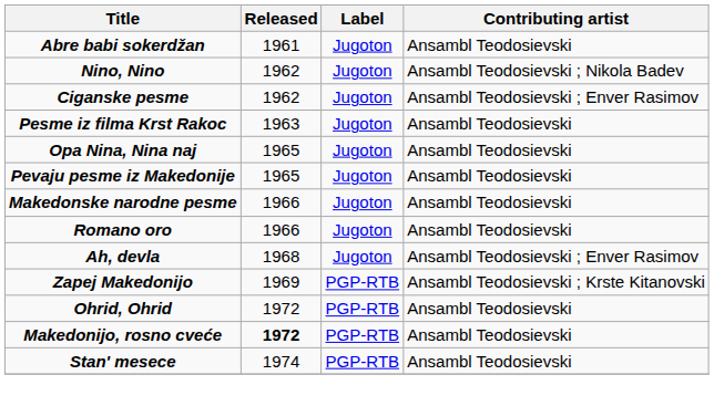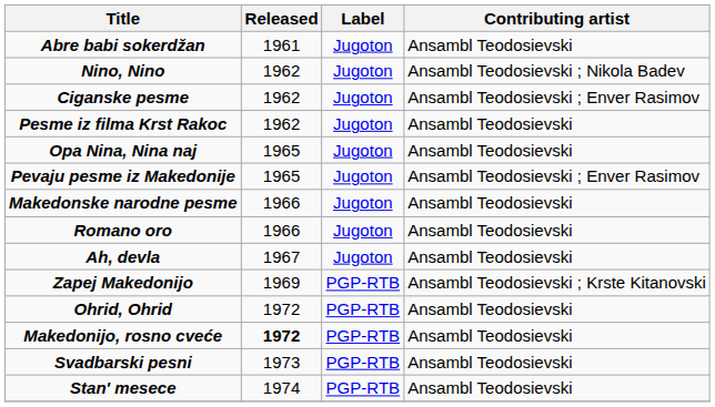 <table class="wikitable" style="font-size:95%">
 <tr>
 <th>Title</th>
 <th>Released</th>
 <th>Label</th>
 <th>Contributing artist</th>
 </tr>
 <tr>
 <td style="text-align:center;"><strong><em>Abre babi sokerdžan</em></strong></td>
 <td style="text-align:center;">1961</td>
 <td style="text-align:center;"><a href='#'>Jugoton</a></td>
 <td>Ansambl Teodosievski</td>
 </tr>
 <tr>
 <td style="text-align:center;"><strong><em>Nino, Nino</em></strong></td>
 <td style="text-align:center;">1962</td>
 <td style="text-align:center;"><a href='#'>Jugoton</a></td>
 <td>Ansambl Teodosievski ; Nikola Badev</td>
 </tr>
 <tr>
 <td style="text-align:center;"><strong><em>Ciganske pesme</em></strong></td>
 <td style="text-align:center;">1962</td>
 <td style="text-align:center;"><a href='#'>Jugoton</a></td>
 <td>Ansambl Teodosievski ; Enver Rasimov</td>
 </tr>
 <tr>
 <td style="text-align:center;"><strong><em>Pesme iz filma Krst Rakoc</em></strong></td>
-<td style="text-align:center;">1963</td>
+<td style="text-align:center;">1962</td>
 <td style="text-align:center;"><a href='#'>Jugoton</a></td>
 <td>Ansambl Teodosievski</td>
 </tr>
 <tr>
 <td style="text-align:center;"><strong><em>Opa Nina, Nina naj</em></strong></td>
 <td style="text-align:center;">1965</td>
 <td style="text-align:center;"><a href='#'>Jugoton</a></td>
 <td>Ansambl Teodosievski</td>
 </tr>
 <tr>
 <td style="text-align:center;"><strong><em>Pevaju pesme iz Makedonije</em></strong></td>
 <td style="text-align:center;">1965</td>
 <td style="text-align:center;"><a href='#'>Jugoton</a></td>
-<td>Ansambl Teodosievski</td>
+<td>Ansambl Teodosievski ; Enver Rasimov</td>
 </tr>
 <tr>
 <td style="text-align:center;"><strong><em>Makedonske narodne pesme</em></strong></td>
 <td style="text-align:center;">1966</td>
 <td style="text-align:center;"><a href='#'>Jugoton</a></td>
 <td>Ansambl Teodosievski</td>
 </tr>
 <tr>
 <td style="text-align:center;"><strong><em>Romano oro</em></strong></td>
 <td style="text-align:center;">1966</td>
 <td style="text-align:center;"><a href='#'>Jugoton</a></td>
 <td>Ansambl Teodosievski</td>
 </tr>
 <tr>
 <td style="text-align:center;"><strong><em>Ah, devla</em></strong></td>
-<td style="text-align:center;">1968</td>
+<td style="text-align:center;">1967</td>
 <td style="text-align:center;"><a href='#'>Jugoton</a></td>
-<td>Ansambl Teodosievski ; Enver Rasimov</td>
+<td>Ansambl Teodosievski</td>
 </tr>
 <tr>
 <td style="text-align:center;"><strong><em>Zapej Makedonijo</em></strong></td>
 <td style="text-align:center;">1969</td>
 <td style="text-align:center;"><a href='#'>PGP-RTB</a></td>
 <td>Ansambl Teodosievski ; Krste Kitanovski</td>
 </tr>
 <tr>
 <td style="text-align:center;"><strong><em>Ohrid, Ohrid</em></strong></td>
 <td style="text-align:center;">1972</td>
 <td style="text-align:center;"><a href='#'>PGP-RTB</a></td>
 <td>Ansambl Teodosievski</td>
 </tr>
 <tr>
 <td style="text-align:center;"><strong><em>Makedonijo, rosno cveće</em></strong></td>
 <td style="text-align:center;"><strong>1972</strong></td>
 <td style="text-align:center;"><a href='#'>PGP-RTB</a></td>
 <td>Ansambl Teodosievski</td>
 </tr>
 <tr>
+<td style="text-align:center;"><strong><em>Svadbarski pesni</em></strong></td>
+<td style="text-align:center;">1973</td>
+<td style="text-align:center;"><a href='#'>PGP-RTB</a></td>
+<td>Ansambl Teodosievski</td>
+</tr>
+<tr>
 <td style="text-align:center;"><strong><em>Stan' mesece</em></strong></td>
 <td style="text-align:center;">1974</td>
 <td style="text-align:center;"><a href='#'>PGP-RTB</a></td>
 <td>Ansambl Teodosievski</td>
 </tr>
 <tr>
 </tr>
 </table>
